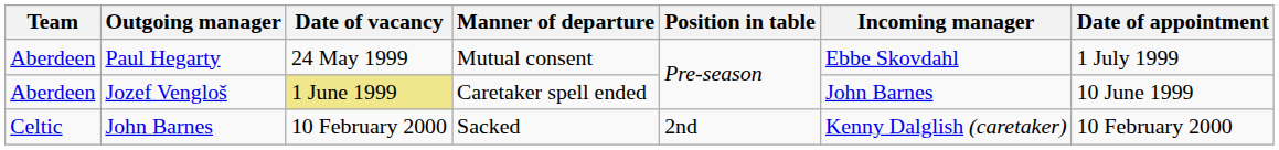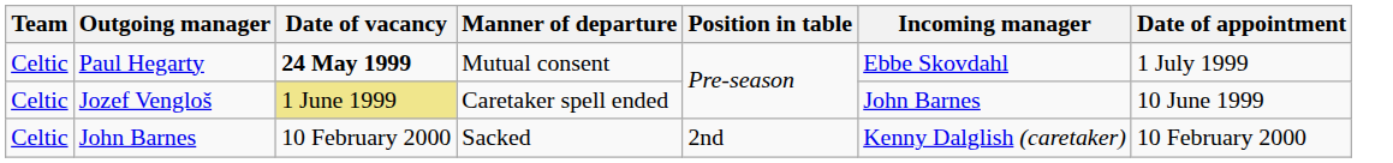 <table class="wikitable sortable">
 <tr>
 <th>Team</th>
 <th>Outgoing manager</th>
 <th>Date of vacancy</th>
 <th>Manner of departure</th>
 <th>Position in table</th>
 <th>Incoming manager</th>
 <th>Date of appointment</th>
 </tr>
 <tr>
-<td><a href='#'>Aberdeen</a></td>
+<td><a href='#'>Celtic</a></td>
 <td> <a href='#'>Paul Hegarty</a></td>
-<td>24 May 1999</td>
+<td><strong>24 May 1999</strong></td>
 <td>Mutual consent</td>
 <td rowspan=2><em>Pre-season</em></td>
 <td> <a href='#'>Ebbe Skovdahl</a></td>
 <td>1 July 1999</td>
 </tr>
 <tr>
-<td><a href='#'>Aberdeen</a></td>
+<td><a href='#'>Celtic</a></td>
 <td> <a href='#'>Jozef Vengloš</a></td>
 <td style="background: khaki;">1 June 1999</td>
 <td>Caretaker spell ended</td>
 <td> <a href='#'>John Barnes</a></td>
 <td>10 June 1999</td>
 </tr>
 <tr>
 <td><a href='#'>Celtic</a></td>
 <td> <a href='#'>John Barnes</a></td>
 <td>10 February 2000</td>
 <td>Sacked</td>
 <td>2nd</td>
 <td> <a href='#'>Kenny Dalglish</a> <em>(caretaker)</em></td>
 <td>10 February 2000</td>
 </tr>
 </table>
